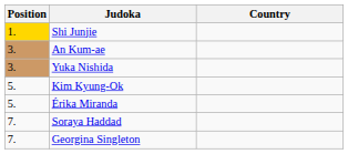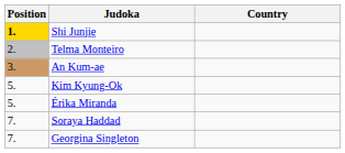 <table class="wikitable">
 <tr>
 <th width="10">Position</th>
 <th width="200">Judoka</th>
 <th width="200">Country</th>
 </tr>
 <tr>
-<td bgcolor="gold">1.</td>
+<td bgcolor="gold"><strong>1.</strong></td>
 <td><a href='#'>Shi Junjie</a></td>
+<td></td>
+</tr>
+<tr>
+<td bgcolor="silver">2.</td>
+<td><a href='#'>Telma Monteiro</a></td>
 <td></td>
 </tr>
 <tr>
 <td bgcolor="#CC9966">3.</td>
 <td><a href='#'>An Kum-ae</a></td>
-<td></td>
-</tr>
-<tr>
-<td bgcolor="#CC9966">3.</td>
-<td><a href='#'>Yuka Nishida</a></td>
 <td></td>
 </tr>
 <tr>
 <td>5.</td>
 <td><a href='#'>Kim Kyung-Ok</a></td>
 <td></td>
 </tr>
 <tr>
 <td>5.</td>
 <td><a href='#'>Érika Miranda</a></td>
 <td></td>
 </tr>
 <tr>
 <td>7.</td>
 <td><a href='#'>Soraya Haddad</a></td>
 <td></td>
 </tr>
 <tr>
 <td>7.</td>
 <td><a href='#'>Georgina Singleton</a></td>
 <td></td>
 </tr>
 </table>
